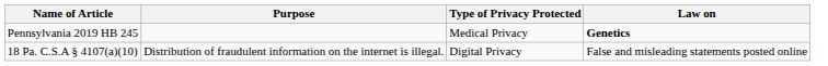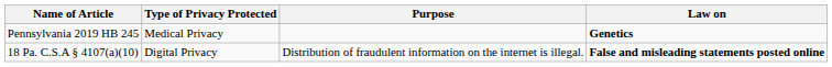 <table class="wikitable">
 <tr>
 <th>Name of Article</th>
+<th>Type of Privacy Protected</th>
 <th>Purpose</th>
-<th>Type of Privacy Protected</th>
 <th>Law on</th>
 </tr>
 <tr>
 <td>Pennsylvania 2019 HB 245</td>
+<td>Medical Privacy</td>
 <td></td>
-<td>Medical Privacy</td>
 <td><strong>Genetics</strong></td>
 </tr>
 <tr>
 <td>18 Pa. C.S.A § 4107(a)(10)</td>
+<td>Digital Privacy</td>
 <td>Distribution of fraudulent information on the internet is illegal.</td>
-<td>Digital Privacy</td>
-<td>False and misleading statements posted online</td>
+<td><strong>False and misleading statements posted online</strong></td>
 </tr>
 </table>
